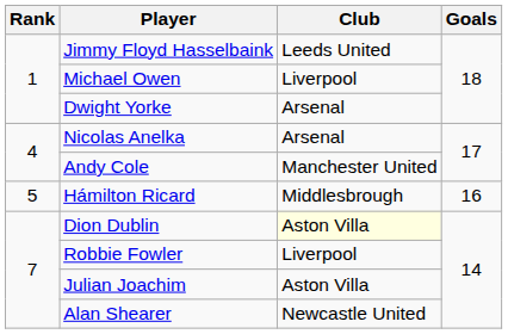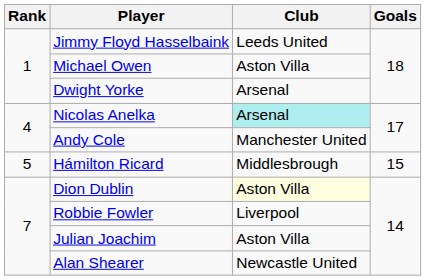 <table class="wikitable">
 <tr>
 <th>Rank</th>
 <th>Player</th>
 <th>Club</th>
 <th>Goals</th>
 </tr>
 <tr>
 <td rowspan=3 align=center>1</td>
 <td> <a href='#'>Jimmy Floyd Hasselbaink</a></td>
 <td>Leeds United</td>
 <td rowspan=3 align=center>18</td>
 </tr>
 <tr>
 <td> <a href='#'>Michael Owen</a></td>
-<td>Liverpool</td>
+<td>Aston Villa</td>
 </tr>
 <tr>
 <td> <a href='#'>Dwight Yorke</a></td>
 <td>Arsenal</td>
 </tr>
 <tr>
 <td rowspan=2 align=center>4</td>
 <td> <a href='#'>Nicolas Anelka</a></td>
-<td>Arsenal</td>
+<td style="background: paleturquoise;">Arsenal</td>
 <td rowspan=2 align=center>17</td>
 </tr>
 <tr>
 <td> <a href='#'>Andy Cole</a></td>
 <td>Manchester United</td>
 </tr>
 <tr>
 <td align=center>5</td>
 <td> <a href='#'>Hámilton Ricard</a></td>
 <td>Middlesbrough</td>
-<td align=center>16</td>
+<td align=center>15</td>
 </tr>
 <tr>
 <td rowspan=4 align=center>7</td>
 <td> <a href='#'>Dion Dublin</a></td>
 <td style="background: lightyellow;">Aston Villa</td>
 <td rowspan=4 align=center>14</td>
 </tr>
 <tr>
 <td> <a href='#'>Robbie Fowler</a></td>
 <td>Liverpool</td>
 </tr>
 <tr>
 <td> <a href='#'>Julian Joachim</a></td>
 <td>Aston Villa</td>
 </tr>
 <tr>
 <td> <a href='#'>Alan Shearer</a></td>
 <td>Newcastle United</td>
 </tr>
 </table>
